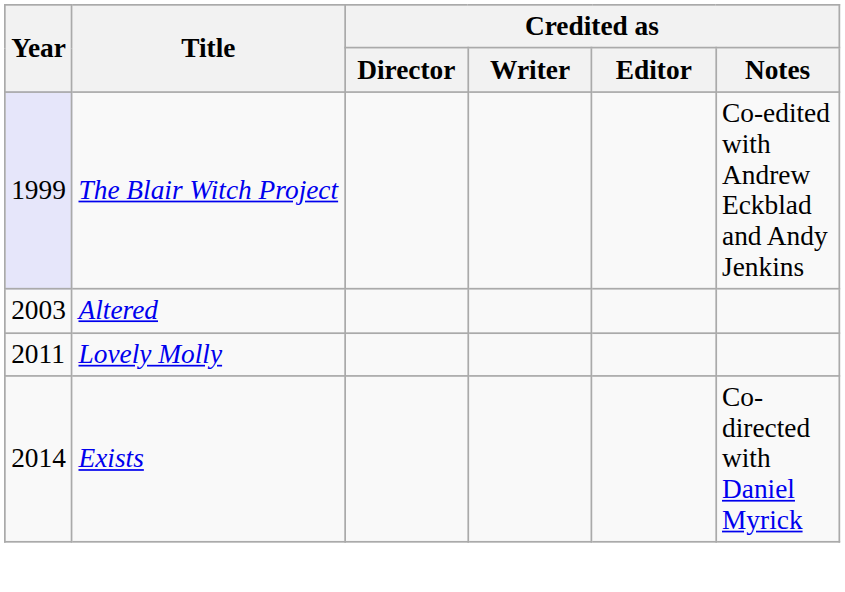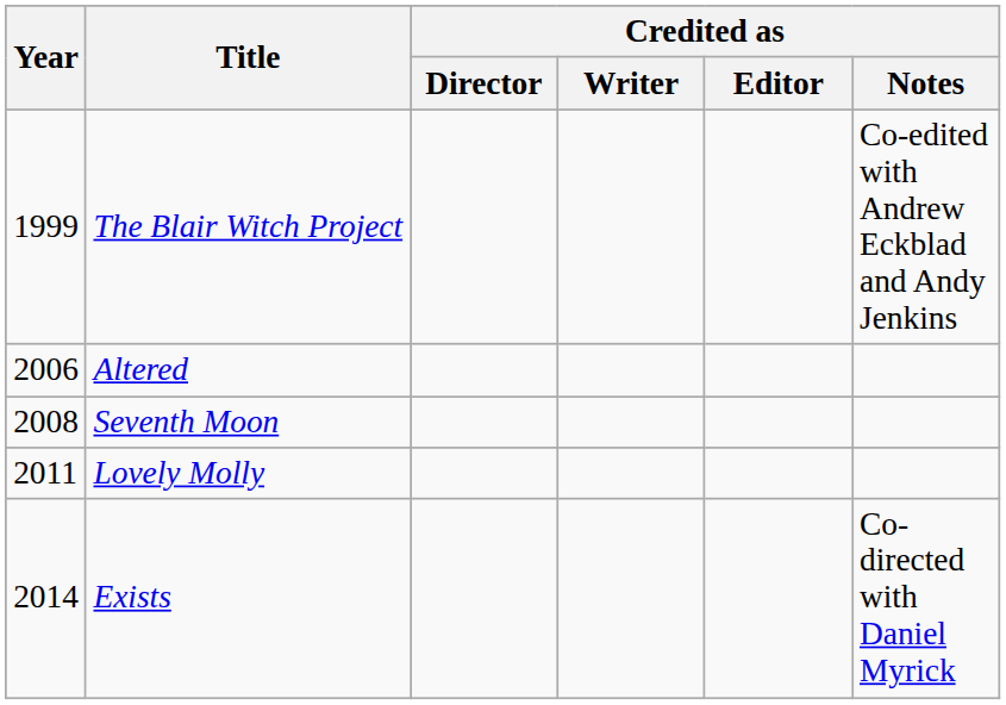 <table class="wikitable plainrowheaders">
 <tr>
 <th rowspan="2" scope="col">Year</th>
 <th rowspan="2" scope="col">Title</th>
 <th colspan="4" scope="col">Credited as</th>
 </tr>
 <tr>
 <th scope="col" width=65>Director</th>
 <th scope="col" width=65>Writer</th>
 <th scope="col" width=65>Editor</th>
 <th scope="col" width=65>Notes</th>
 </tr>
 <tr>
-<td style="background: lavender;">1999</td>
+<td>1999</td>
 <td><em><a href='#'>The Blair Witch Project</a></em></td>
 <td></td>
 <td></td>
 <td></td>
 <td>Co-edited with Andrew Eckblad and Andy Jenkins</td>
 </tr>
 <tr>
-<td>2003</td>
+<td>2006</td>
 <td><em><a href='#'>Altered</a></em></td>
+<td></td>
+<td></td>
+<td></td>
+<td></td>
+</tr>
+<tr>
+<td>2008</td>
+<td><em><a href='#'>Seventh Moon</a></em></td>
 <td></td>
 <td></td>
 <td></td>
 <td></td>
 </tr>
 <tr>
 <td>2011</td>
 <td><em><a href='#'>Lovely Molly</a></em></td>
 <td></td>
 <td></td>
 <td></td>
 <td></td>
 </tr>
 <tr>
 <td>2014</td>
 <td><em><a href='#'>Exists</a></em></td>
 <td></td>
 <td></td>
 <td></td>
 <td>Co-directed with <a href='#'>Daniel Myrick</a></td>
 </tr>
 </table>
